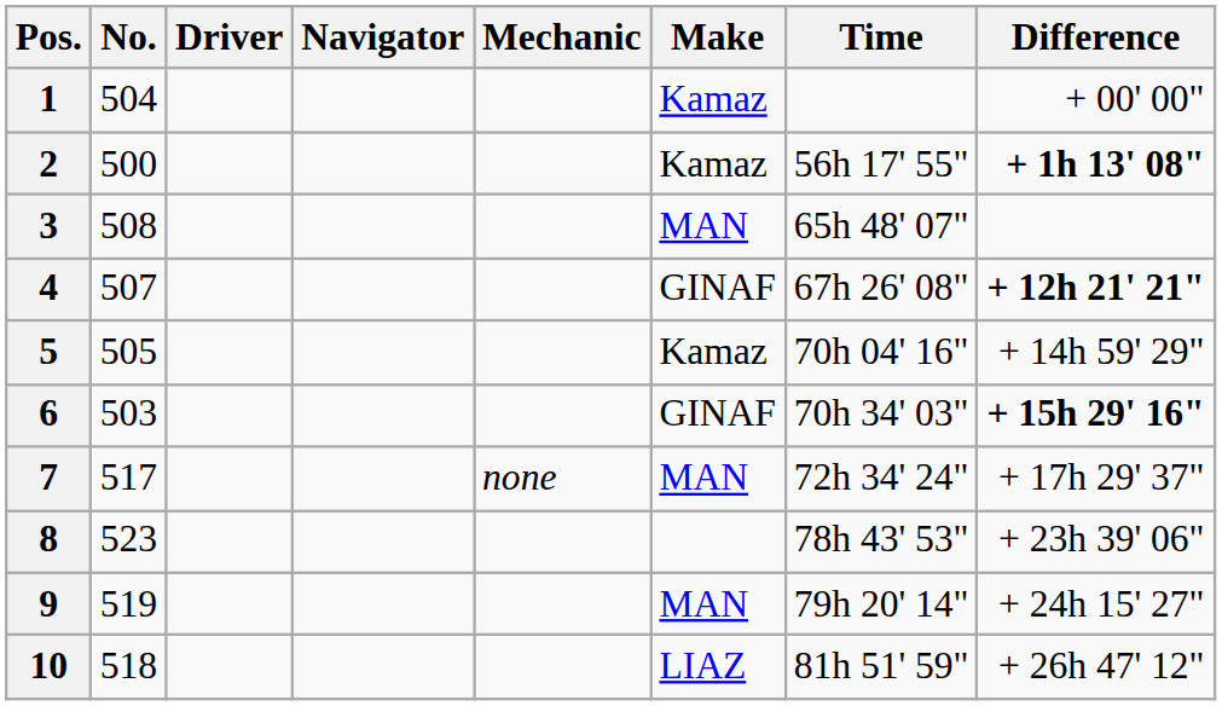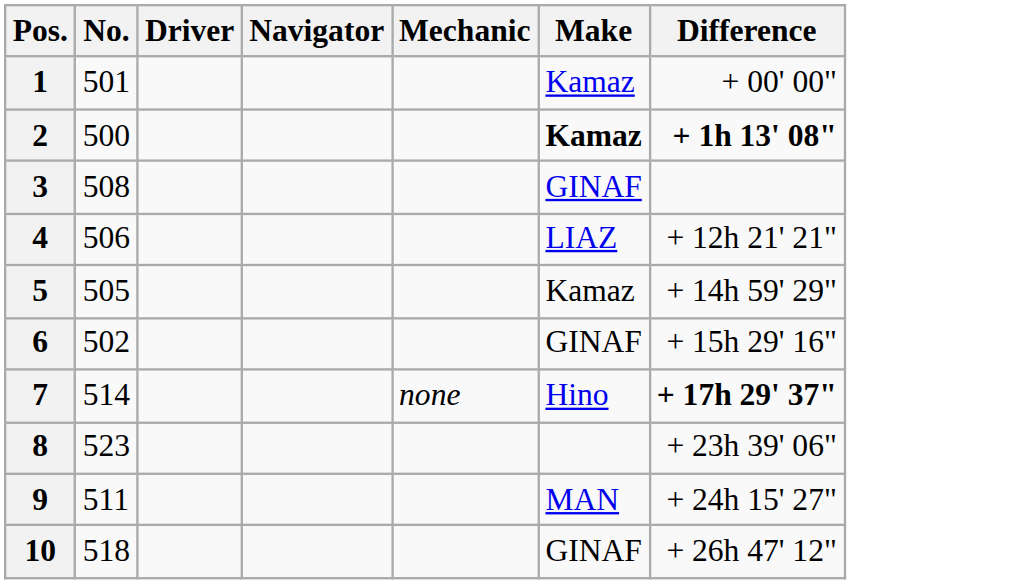 <table class="wikitable" style="font-size:85%;">
 <tr>
 <th>Pos.</th>
 <th>No.</th>
 <th>Driver</th>
 <th>Navigator</th>
 <th>Mechanic</th>
 <th>Make</th>
-<th>Time</th>
 <th>Difference</th>
 </tr>
 <tr>
 <th>1</th>
-<td>504</td>
+<td>501</td>
 <td></td>
 <td></td>
 <td></td>
 <td><a href='#'>Kamaz</a></td>
-<td></td>
 <td align=right>+ 00' 00"</td>
 </tr>
 <tr>
 <th>2</th>
 <td>500</td>
 <td></td>
 <td></td>
 <td></td>
-<td>Kamaz</td>
-<td>56h 17' 55"</td>
+<td><strong>Kamaz</strong></td>
 <td align=right><strong>+ 1h 13' 08"</strong></td>
 </tr>
 <tr>
 <th>3</th>
 <td>508</td>
 <td></td>
 <td></td>
 <td></td>
-<td><a href='#'>MAN</a></td>
-<td>65h 48' 07"</td>
+<td><a href='#'>GINAF</a></td>
 <td align=right></td>
 </tr>
 <tr>
 <th>4</th>
-<td>507</td>
+<td>506</td>
 <td></td>
 <td></td>
 <td></td>
-<td>GINAF</td>
-<td>67h 26' 08"</td>
-<td align=right><strong>+ 12h 21' 21"</strong></td>
+<td><a href='#'>LIAZ</a></td>
+<td align=right>+ 12h 21' 21"</td>
 </tr>
 <tr>
 <th>5</th>
 <td>505</td>
 <td></td>
 <td></td>
 <td></td>
 <td>Kamaz</td>
-<td>70h 04' 16"</td>
 <td align=right>+ 14h 59' 29"</td>
 </tr>
 <tr>
 <th>6</th>
-<td>503</td>
+<td>502</td>
 <td></td>
 <td></td>
 <td></td>
 <td>GINAF</td>
-<td>70h 34' 03"</td>
-<td align=right><strong>+ 15h 29' 16"</strong></td>
+<td align=right>+ 15h 29' 16"</td>
 </tr>
 <tr>
 <th>7</th>
-<td>517</td>
+<td>514</td>
 <td></td>
 <td></td>
 <td><em>none</em></td>
-<td><a href='#'>MAN</a></td>
-<td>72h 34' 24"</td>
-<td align=right>+ 17h 29' 37"</td>
+<td><a href='#'>Hino</a></td>
+<td align=right><strong>+ 17h 29' 37"</strong></td>
 </tr>
 <tr>
 <th>8</th>
 <td>523</td>
 <td></td>
 <td></td>
 <td></td>
 <td></td>
-<td>78h 43' 53"</td>
 <td align=right>+ 23h 39' 06"</td>
 </tr>
 <tr>
 <th>9</th>
-<td>519</td>
+<td>511</td>
 <td></td>
 <td></td>
 <td></td>
 <td><a href='#'>MAN</a></td>
-<td>79h 20' 14"</td>
 <td align=right>+ 24h 15' 27"</td>
 </tr>
 <tr>
 <th>10</th>
 <td>518</td>
 <td></td>
 <td></td>
 <td></td>
-<td><a href='#'>LIAZ</a></td>
-<td>81h 51' 59"</td>
+<td>GINAF</td>
 <td align=right>+ 26h 47' 12"</td>
 </tr>
 </table>
